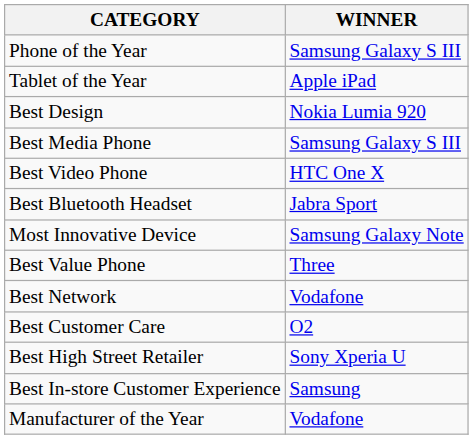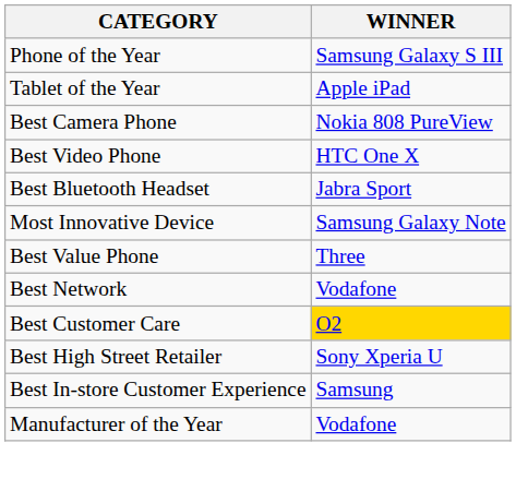 <table class="wikitable" border="1">
 <tr>
 <th>CATEGORY</th>
 <th>WINNER</th>
 </tr>
 <tr>
 <td>Phone of the Year</td>
 <td><a href='#'>Samsung Galaxy S III</a></td>
 </tr>
 <tr>
 <td>Tablet of the Year</td>
 <td><a href='#'>Apple iPad</a></td>
 </tr>
 <tr>
-<td>Best Design</td>
-<td><a href='#'>Nokia Lumia 920</a></td>
-</tr>
-<tr>
-<td>Best Media Phone</td>
-<td><a href='#'>Samsung Galaxy S III</a></td>
+<td>Best Camera Phone</td>
+<td><a href='#'>Nokia 808 PureView</a></td>
 </tr>
 <tr>
 <td>Best Video Phone</td>
 <td><a href='#'>HTC One X</a></td>
 </tr>
 <tr>
 <td>Best Bluetooth Headset</td>
 <td><a href='#'>Jabra Sport</a></td>
 </tr>
 <tr>
 <td>Most Innovative Device</td>
 <td><a href='#'>Samsung Galaxy Note</a></td>
 </tr>
 <tr>
 <td>Best Value Phone</td>
 <td><a href='#'>Three</a></td>
 </tr>
 <tr>
 <td>Best Network</td>
 <td><a href='#'>Vodafone</a></td>
 </tr>
 <tr>
 <td>Best Customer Care</td>
-<td><a href='#'>O2</a></td>
+<td style="background: gold;"><a href='#'>O2</a></td>
 </tr>
 <tr>
 <td>Best High Street Retailer</td>
 <td><a href='#'>Sony Xperia U</a></td>
 </tr>
 <tr>
 <td>Best In-store Customer Experience</td>
 <td><a href='#'>Samsung</a></td>
 </tr>
 <tr>
 <td>Manufacturer of the Year</td>
 <td><a href='#'>Vodafone</a></td>
 </tr>
 </table>
